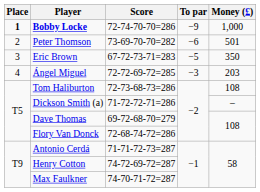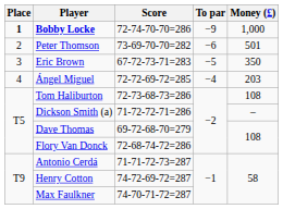 <table class="wikitable">
 <tr>
 <th>Place</th>
 <th>Player</th>
 <th>Score</th>
 <th>To par</th>
 <th>Money (<a href='#'>£</a>)</th>
 </tr>
 <tr>
 <td align="center"><strong>1</strong></td>
 <td> <strong><a href='#'>Bobby Locke</a></strong></td>
 <td>72-74-70-70=286</td>
 <td align="center">−9</td>
 <td align=center>1,000</td>
 </tr>
 <tr>
 <td align="center">2</td>
 <td> <a href='#'>Peter Thomson</a></td>
 <td>73-69-70-70=282</td>
 <td align="center">−6</td>
 <td align=center>501</td>
 </tr>
 <tr>
 <td align="center">3</td>
 <td> <a href='#'>Eric Brown</a></td>
 <td>67-72-73-71=283</td>
 <td align="center">−5</td>
 <td align=center>350</td>
 </tr>
 <tr>
 <td align="center">4</td>
 <td> <a href='#'>Ángel Miguel</a></td>
 <td>72-72-69-72=285</td>
-<td align="center">−3</td>
+<td align="center">−4</td>
 <td align=center>203</td>
 </tr>
 <tr>
 <td rowspan=4 align="center">T5</td>
 <td> <a href='#'>Tom Haliburton</a></td>
 <td>72-73-68-73=286</td>
 <td rowspan=4 align="center">−2</td>
 <td align=center>108</td>
 </tr>
 <tr>
 <td> <a href='#'>Dickson Smith</a> (a)</td>
 <td>71-72-72-71=286</td>
 <td align=center>–</td>
 </tr>
 <tr>
 <td> <a href='#'>Dave Thomas</a></td>
 <td>69-72-68-70=279</td>
 <td rowspan=2 align=center>108</td>
 </tr>
 <tr>
 <td> <a href='#'>Flory Van Donck</a></td>
 <td>72-68-74-72=286</td>
 </tr>
 <tr>
 <td rowspan=3 align="center">T9</td>
 <td> <a href='#'>Antonio Cerdá</a></td>
 <td>71-71-72-73=287</td>
 <td rowspan=3 align="center">−1</td>
 <td rowspan=3 align=center>58</td>
 </tr>
 <tr>
 <td> <a href='#'>Henry Cotton</a></td>
 <td>74-72-69-72=287</td>
 </tr>
 <tr>
 <td> <a href='#'>Max Faulkner</a></td>
 <td>74-70-71-72=287</td>
 </tr>
 </table>
